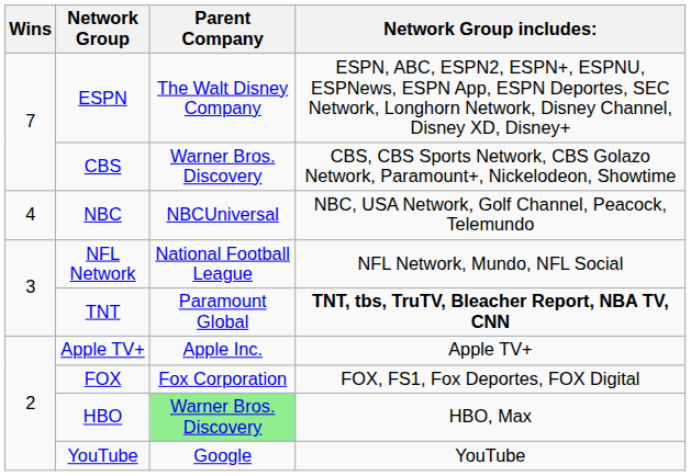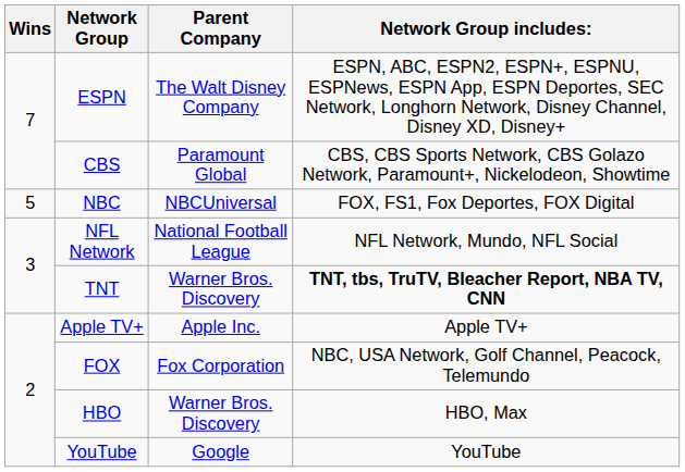 <table class="wikitable" style="text-align: center;">
 <tr>
 <th>Wins</th>
 <th>Network Group</th>
 <th>Parent Company</th>
 <th>Network Group includes:</th>
 </tr>
 <tr>
 <td rowspan="2">7</td>
 <td><a href='#'>ESPN</a></td>
 <td><a href='#'>The Walt Disney Company</a></td>
 <td>ESPN, ABC, ESPN2, ESPN+, ESPNU, ESPNews, ESPN App, ESPN Deportes, SEC Network, Longhorn Network, Disney Channel, Disney XD, Disney+</td>
 </tr>
 <tr>
 <td><a href='#'>CBS</a></td>
-<td><a href='#'>Warner Bros. Discovery</a></td>
+<td><a href='#'>Paramount Global</a></td>
 <td>CBS, CBS Sports Network, CBS Golazo Network, Paramount+, Nickelodeon, Showtime</td>
 </tr>
 <tr>
-<td>4</td>
+<td>5</td>
 <td><a href='#'>NBC</a></td>
 <td><a href='#'>NBCUniversal</a></td>
-<td>NBC, USA Network, Golf Channel, Peacock, Telemundo</td>
+<td>FOX, FS1, Fox Deportes, FOX Digital</td>
 </tr>
 <tr>
 <td rowspan="2">3</td>
 <td><a href='#'>NFL Network</a></td>
 <td><a href='#'>National Football League</a></td>
 <td>NFL Network, Mundo, NFL Social</td>
 </tr>
 <tr>
 <td><a href='#'>TNT</a></td>
-<td><a href='#'>Paramount Global</a></td>
+<td><a href='#'>Warner Bros. Discovery</a></td>
 <td><strong>TNT, tbs, TruTV, Bleacher Report, NBA TV, CNN</strong></td>
 </tr>
 <tr>
 <td rowspan="4">2</td>
 <td><a href='#'>Apple TV+</a></td>
 <td><a href='#'>Apple Inc.</a></td>
 <td>Apple TV+</td>
 </tr>
 <tr>
 <td><a href='#'>FOX</a></td>
 <td><a href='#'>Fox Corporation</a></td>
-<td>FOX, FS1, Fox Deportes, FOX Digital</td>
+<td>NBC, USA Network, Golf Channel, Peacock, Telemundo</td>
 </tr>
 <tr>
 <td><a href='#'>HBO</a></td>
-<td style="background: lightgreen;"><a href='#'>Warner Bros. Discovery</a></td>
+<td><a href='#'>Warner Bros. Discovery</a></td>
 <td>HBO, Max</td>
 </tr>
 <tr>
 <td><a href='#'>YouTube</a></td>
 <td><a href='#'>Google</a></td>
 <td>YouTube</td>
 </tr>
 </table>
